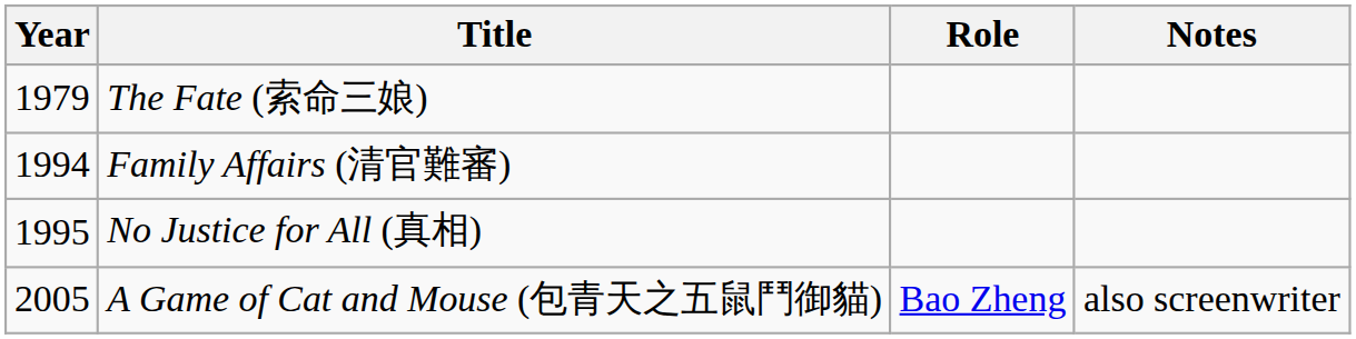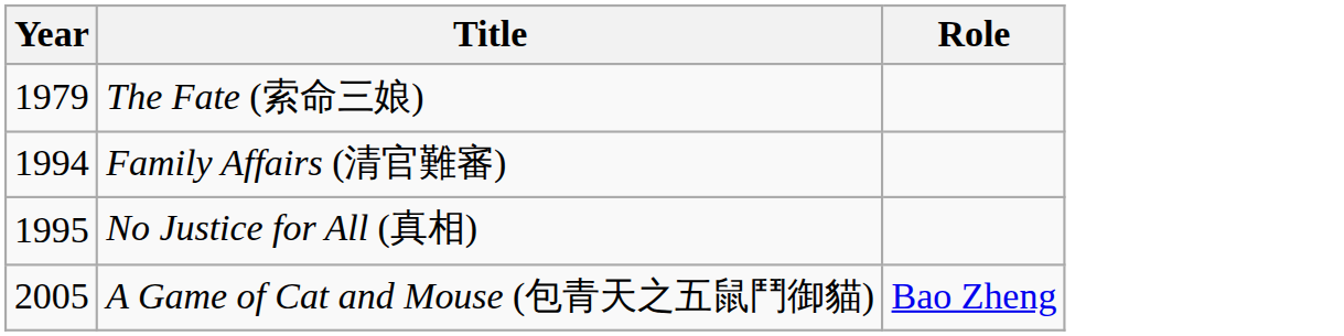 <table class="wikitable sortable">
 <tr>
 <th>Year</th>
 <th>Title</th>
 <th>Role</th>
-<th>Notes</th>
 </tr>
 <tr>
 <td>1979</td>
 <td><em>The Fate</em> (索命三娘)</td>
-<td></td>
 <td></td>
 </tr>
 <tr>
 <td>1994</td>
 <td><em>Family Affairs</em> (清官難審)</td>
 <td></td>
-<td></td>
 </tr>
 <tr>
 <td>1995</td>
 <td><em>No Justice for All</em> (真相)</td>
-<td></td>
 <td></td>
 </tr>
 <tr>
 <td>2005</td>
 <td><em>A Game of Cat and Mouse</em> (包青天之五鼠鬥御貓)</td>
 <td><a href='#'>Bao Zheng</a></td>
-<td>also screenwriter</td>
 </tr>
 </table>
